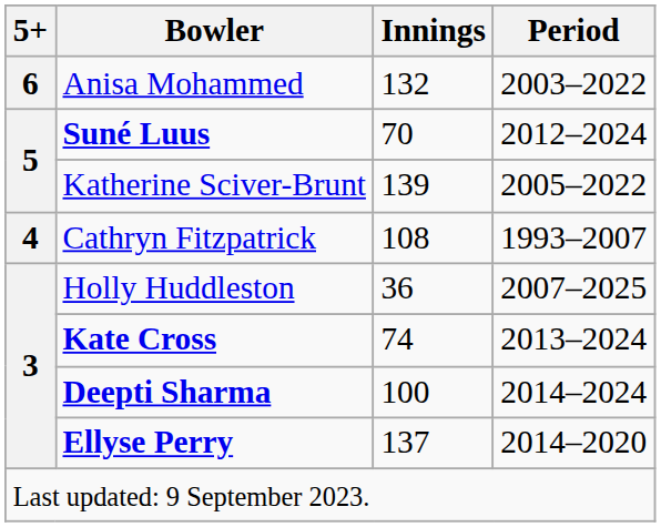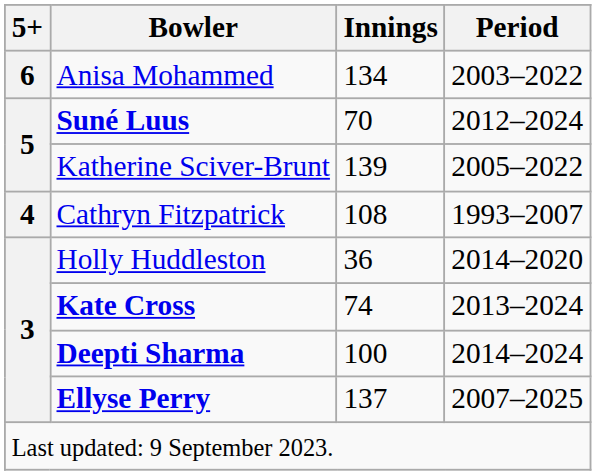 <table class="wikitable defaultcenter">
 <tr>
 <th scope="col">5+</th>
 <th scope="col">Bowler</th>
 <th scope="col">Innings</th>
 <th scope="col">Period</th>
 </tr>
 <tr>
 <th scope="row">6</th>
 <td> <a href='#'>Anisa Mohammed</a></td>
-<td>132</td>
+<td>134</td>
 <td>2003–2022</td>
 </tr>
 <tr>
 <th scope="row" rowspan=2>5</th>
 <td> <strong><a href='#'>Suné Luus</a></strong></td>
 <td>70</td>
 <td>2012–2024</td>
 </tr>
 <tr>
 <td> <a href='#'>Katherine Sciver-Brunt</a></td>
 <td>139</td>
 <td>2005–2022</td>
 </tr>
 <tr>
 <th scope="row">4</th>
 <td> <a href='#'>Cathryn Fitzpatrick</a></td>
 <td>108</td>
 <td>1993–2007</td>
 </tr>
 <tr>
 <th scope="row" rowspan=4>3</th>
 <td> <a href='#'>Holly Huddleston</a></td>
 <td>36</td>
-<td>2007–2025</td>
+<td>2014–2020</td>
 </tr>
 <tr>
 <td> <strong><a href='#'>Kate Cross</a></strong></td>
 <td>74</td>
 <td>2013–2024</td>
 </tr>
 <tr>
 <td> <strong><a href='#'>Deepti Sharma</a></strong></td>
 <td>100</td>
 <td>2014–2024</td>
 </tr>
 <tr>
 <td> <strong><a href='#'>Ellyse Perry</a></strong></td>
 <td>137</td>
-<td>2014–2020</td>
+<td>2007–2025</td>
 </tr>
 <tr>
 <td scope="row" colspan=4 style="text-align:left;"><small>Last updated: 9 September 2023.</small></td>
 </tr>
 </table>
